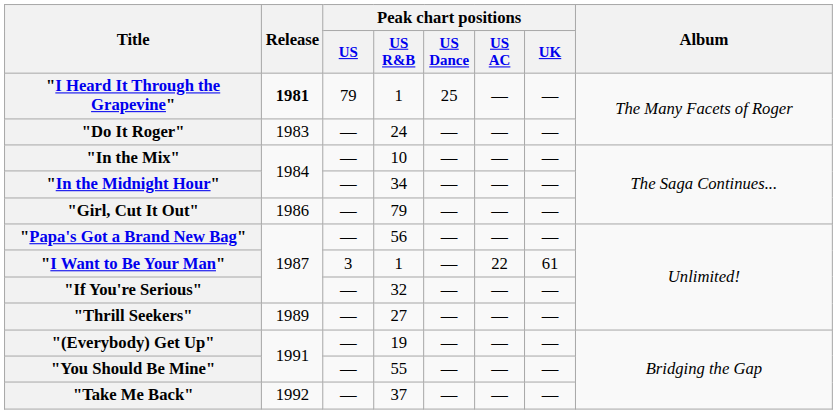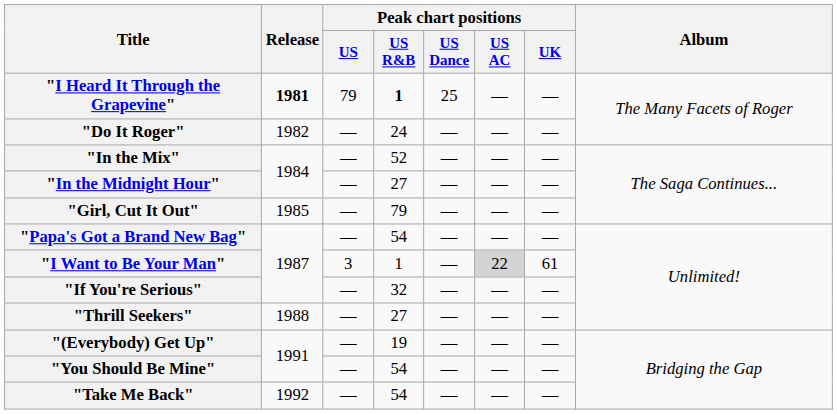 <table class="wikitable plainrowheaders" style="text-align:center;">
 <tr>
 <th scope="col" rowspan="2" style="width:15em;">Title</th>
 <th scope="col" rowspan="2" style="width:0.5em;">Release</th>
 <th colspan="5" scope="col">Peak chart positions</th>
 <th scope="col" rowspan="2" style="width:15em;"><br>Album<br><br></th>
 </tr>
 <tr>
 <th scope="col" style="width:2.9em;font-size:90%;"><a href='#'>US</a><br></th>
 <th scope="col" style="width:2.9em;font-size:90%;"><a href='#'>US R&B</a><br></th>
 <th scope="col" style="width:2.9em;font-size:90%;"><a href='#'>US Dance</a><br></th>
 <th scope="col" style="width:2.9em;font-size:90%;"><a href='#'>US AC</a><br></th>
 <th scope="col" style="width:2.9em;font-size:90%;"><a href='#'>UK</a><br></th>
 </tr>
 <tr>
 <th scope="row">"<a href='#'>I Heard It Through the Grapevine</a>"</th>
 <td><strong>1981</strong></td>
 <td>79</td>
-<td>1</td>
+<td><strong>1</strong></td>
 <td>25</td>
 <td>—</td>
 <td>—</td>
 <td rowspan=2><em>The Many Facets of Roger</em></td>
 </tr>
 <tr>
 <th scope="row">"Do It Roger"</th>
-<td>1983</td>
+<td>1982</td>
 <td>—</td>
 <td>24</td>
 <td>—</td>
 <td>—</td>
 <td>—</td>
 </tr>
 <tr>
 <th scope="row">"In the Mix"</th>
 <td rowspan=2>1984</td>
 <td>—</td>
-<td>10</td>
+<td>52</td>
 <td>—</td>
 <td>—</td>
 <td>—</td>
 <td rowspan=3><em>The Saga Continues...</em></td>
 </tr>
 <tr>
 <th scope="row">"<a href='#'>In the Midnight Hour</a>"</th>
 <td>—</td>
-<td>34</td>
+<td>27</td>
 <td>—</td>
 <td>—</td>
 <td>—</td>
 </tr>
 <tr>
 <th scope="row">"Girl, Cut It Out"</th>
-<td>1986</td>
+<td>1985</td>
 <td>—</td>
 <td>79</td>
 <td>—</td>
 <td>—</td>
 <td>—</td>
 </tr>
 <tr>
 <th scope="row">"<a href='#'>Papa's Got a Brand New Bag</a>"</th>
 <td rowspan=3>1987</td>
 <td>—</td>
-<td>56</td>
+<td>54</td>
 <td>—</td>
 <td>—</td>
 <td>—</td>
 <td rowspan=4><em>Unlimited!</em></td>
 </tr>
 <tr>
 <th scope="row">"<a href='#'>I Want to Be Your Man</a>"</th>
 <td>3</td>
 <td>1</td>
 <td>—</td>
-<td>22</td>
+<td style="background: lightgrey;">22</td>
 <td>61</td>
 </tr>
 <tr>
 <th scope="row">"If You're Serious"</th>
 <td>—</td>
 <td>32</td>
 <td>—</td>
 <td>—</td>
 <td>—</td>
 </tr>
 <tr>
 <th scope="row">"Thrill Seekers"</th>
-<td>1989</td>
+<td>1988</td>
 <td>—</td>
 <td>27</td>
 <td>—</td>
 <td>—</td>
 <td>—</td>
 </tr>
 <tr>
 <th scope="row">"(Everybody) Get Up"</th>
 <td rowspan=2>1991</td>
 <td>—</td>
 <td>19</td>
 <td>—</td>
 <td>—</td>
 <td>—</td>
 <td rowspan=3><em>Bridging the Gap</em></td>
 </tr>
 <tr>
 <th scope="row">"You Should Be Mine"</th>
 <td>—</td>
-<td>55</td>
+<td>54</td>
 <td>—</td>
 <td>—</td>
 <td>—</td>
 </tr>
 <tr>
 <th scope="row">"Take Me Back"</th>
 <td>1992</td>
 <td>—</td>
-<td>37</td>
+<td>54</td>
 <td>—</td>
 <td>—</td>
 <td>—</td>
 </tr>
 </table>
